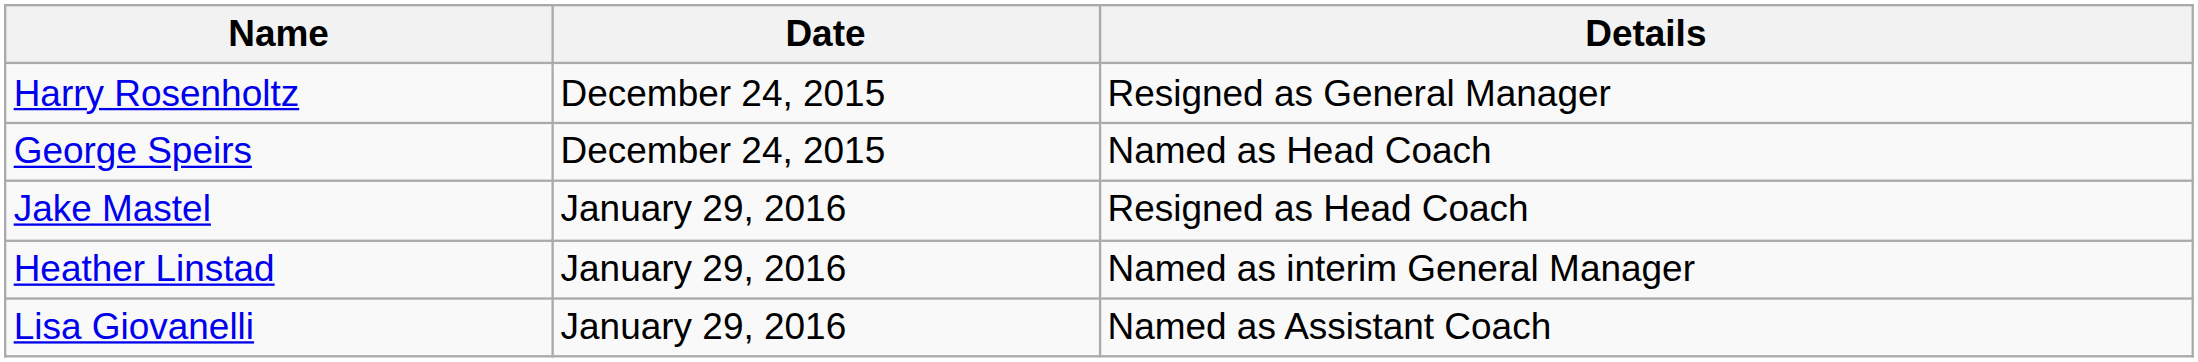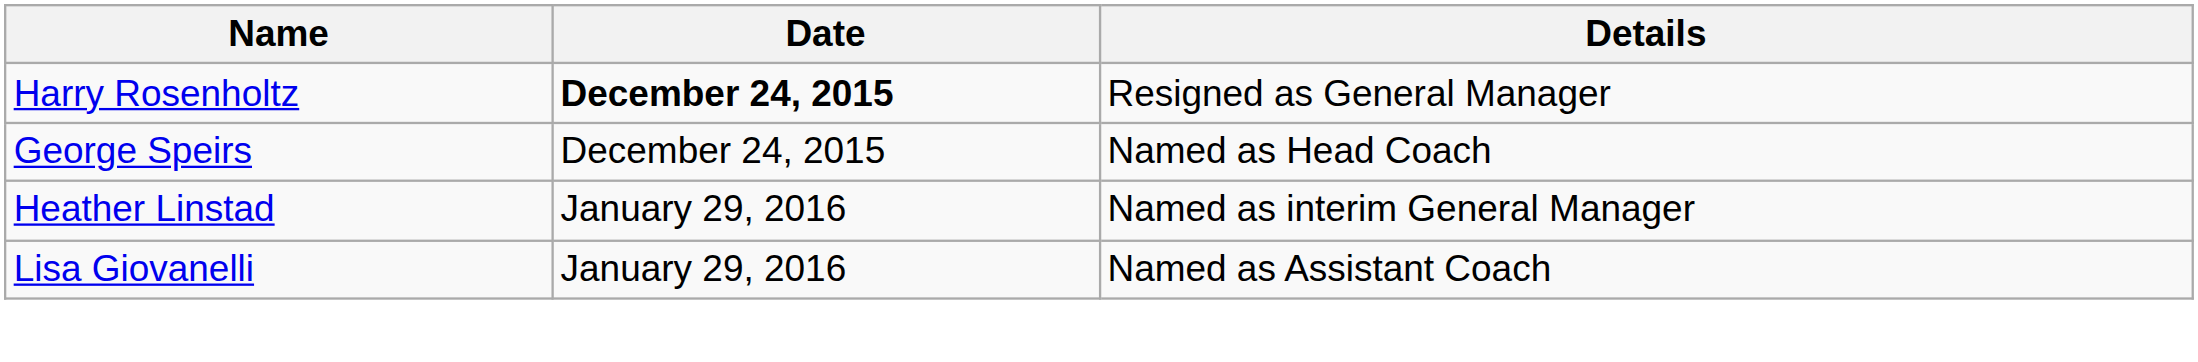 <table class="wikitable" style="width:75%;">
 <tr style="text-align:center; background:#ddd;">
 <th style="width:25%;">Name</th>
 <th style="width:25%;">Date</th>
 <th style="width:50%;">Details</th>
 </tr>
 <tr>
 <td><a href='#'>Harry Rosenholtz</a></td>
-<td>December 24, 2015</td>
+<td><strong>December 24, 2015</strong></td>
 <td>Resigned as General Manager</td>
 </tr>
 <tr>
 <td><a href='#'>George Speirs</a></td>
 <td>December 24, 2015</td>
 <td>Named as Head Coach</td>
-</tr>
-<tr>
-<td><a href='#'>Jake Mastel</a></td>
-<td>January 29, 2016</td>
-<td>Resigned as Head Coach</td>
 </tr>
 <tr>
 <td><a href='#'>Heather Linstad</a></td>
 <td>January 29, 2016</td>
 <td>Named as interim General Manager</td>
 </tr>
 <tr>
 <td><a href='#'>Lisa Giovanelli</a></td>
 <td>January 29, 2016</td>
 <td>Named as Assistant Coach</td>
 </tr>
 </table>
